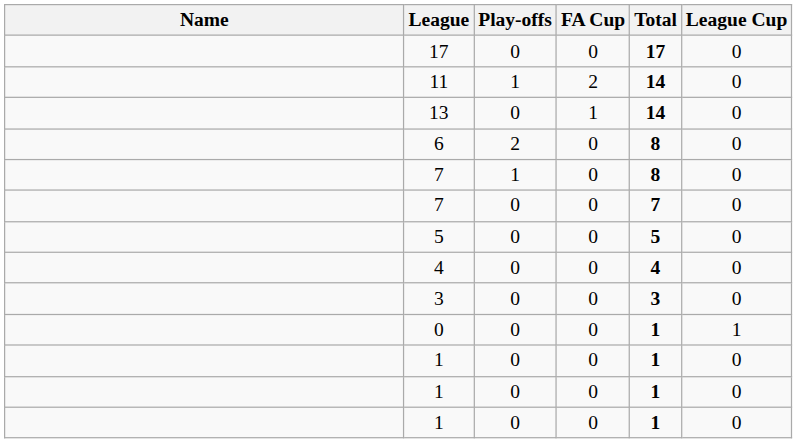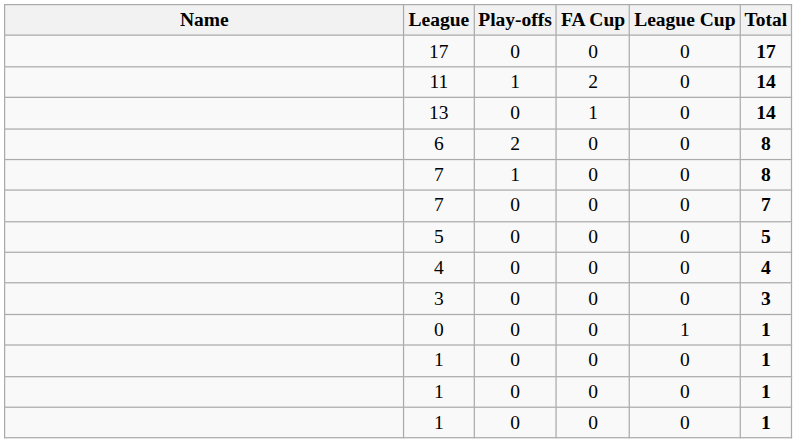 <table class="wikitable sortable" style="text-align: center;">
 <tr>
 <th style="width:20em">Name</th>
 <th>League</th>
 <th>Play-offs</th>
 <th>FA Cup</th>
+<th>League Cup</th>
 <th>Total</th>
-<th>League Cup</th>
 </tr>
 <tr>
 <td align="left"></td>
 <td>17</td>
 <td>0</td>
 <td>0</td>
+<td>0</td>
 <td><strong>17</strong></td>
-<td>0</td>
 </tr>
 <tr>
 <td align="left"></td>
 <td>11</td>
 <td>1</td>
 <td>2</td>
+<td>0</td>
 <td><strong>14</strong></td>
-<td>0</td>
 </tr>
 <tr>
 <td align="left"></td>
 <td>13</td>
 <td>0</td>
 <td>1</td>
+<td>0</td>
 <td><strong>14</strong></td>
-<td>0</td>
 </tr>
 <tr>
 <td align="left"></td>
 <td>6</td>
 <td>2</td>
 <td>0</td>
+<td>0</td>
 <td><strong>8</strong></td>
-<td>0</td>
 </tr>
 <tr>
 <td align="left"></td>
 <td>7</td>
 <td>1</td>
 <td>0</td>
+<td>0</td>
 <td><strong>8</strong></td>
-<td>0</td>
 </tr>
 <tr>
 <td align="left"></td>
 <td>7</td>
 <td>0</td>
 <td>0</td>
+<td>0</td>
 <td><strong>7</strong></td>
-<td>0</td>
 </tr>
 <tr>
 <td align="left"></td>
 <td>5</td>
 <td>0</td>
 <td>0</td>
+<td>0</td>
 <td><strong>5</strong></td>
-<td>0</td>
 </tr>
 <tr>
 <td align="left"></td>
 <td>4</td>
 <td>0</td>
 <td>0</td>
+<td>0</td>
 <td><strong>4</strong></td>
-<td>0</td>
 </tr>
 <tr>
 <td align="left"></td>
 <td>3</td>
 <td>0</td>
 <td>0</td>
+<td>0</td>
 <td><strong>3</strong></td>
-<td>0</td>
 </tr>
 <tr>
 <td align="left"></td>
 <td>0</td>
 <td>0</td>
 <td>0</td>
+<td>1</td>
 <td><strong>1</strong></td>
-<td>1</td>
 </tr>
 <tr>
 <td align="left"></td>
 <td>1</td>
 <td>0</td>
 <td>0</td>
+<td>0</td>
 <td><strong>1</strong></td>
-<td>0</td>
 </tr>
 <tr>
 <td align="left"></td>
 <td>1</td>
 <td>0</td>
 <td>0</td>
+<td>0</td>
 <td><strong>1</strong></td>
-<td>0</td>
 </tr>
 <tr>
 <td align="left"></td>
 <td>1</td>
 <td>0</td>
 <td>0</td>
+<td>0</td>
 <td><strong>1</strong></td>
-<td>0</td>
 </tr>
 </table>
